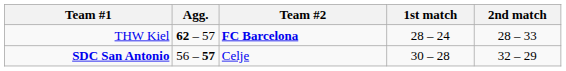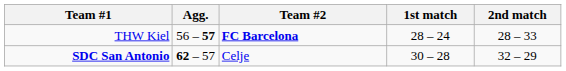 <table class=wikitable style="text-align:center">
 <tr>
 <th width=200>Team #1</th>
 <th width=50>Agg.</th>
 <th width=200>Team #2</th>
 <th width=100>1st match</th>
 <th width=100>2nd match</th>
 </tr>
 <tr>
 <td align=right><a href='#'>THW Kiel</a> </td>
-<td><strong>62</strong> – 57</td>
+<td>56 – <strong>57</strong></td>
 <td align=left> <strong><a href='#'>FC Barcelona</a></strong></td>
 <td>28 – 24</td>
 <td>28 – 33</td>
 </tr>
 <tr>
 <td align=right><strong><a href='#'>SDC San Antonio</a></strong> </td>
-<td>56 – <strong>57</strong></td>
+<td><strong>62</strong> – 57</td>
 <td align=left> <a href='#'>Celje</a></td>
 <td>30 –  28</td>
 <td>32 – 29</td>
 </tr>
 </table>
